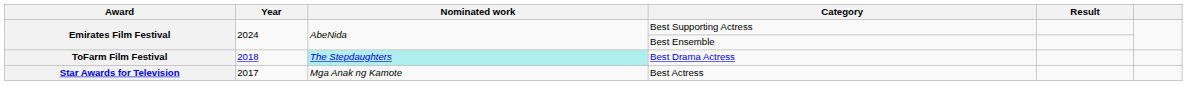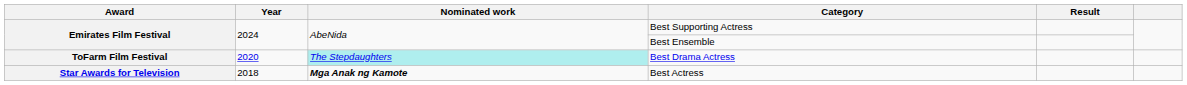 <table class="wikitable sortable plainrowheaders" style="width:99%;">
 <tr>
 <th scope="col" style="width:19%;">Award</th>
 <th scope="col" style="width:6%;">Year</th>
 <th scope="col" style="width:28%;">Nominated work</th>
 <th scope="col" style="width:32%;">Category</th>
 <th scope="col" style="width:8%;">Result</th>
 <th scope="col" style="width:4%;" class="unsortable"></th>
 </tr>
 <tr>
 <th scope="rowgroup" rowspan="2">Emirates Film Festival</th>
 <td rowspan="2">2024</td>
 <td rowspan="2"><em>AbeNida</em></td>
 <td>Best Supporting Actress</td>
 <td></td>
 <td rowspan="2"></td>
 </tr>
 <tr>
 <td>Best Ensemble</td>
 <td></td>
 </tr>
 <tr>
 <th scope="rowgroup">ToFarm Film Festival</th>
-<td><a href='#'>2018</a></td>
+<td><a href='#'>2020</a></td>
 <td style="background: paleturquoise;"><em><a href='#'>The Stepdaughters</a></em></td>
 <td><a href='#'>Best Drama Actress</a></td>
 <td></td>
 <td></td>
 </tr>
 <tr>
 <th scope="rowgroup"><a href='#'>Star Awards for Television</a></th>
-<td>2017</td>
-<td><em>Mga Anak ng Kamote</em></td>
+<td>2018</td>
+<td><strong><em>Mga Anak ng Kamote</em></strong></td>
 <td>Best Actress</td>
 <td></td>
 <td></td>
 </tr>
 </table>
